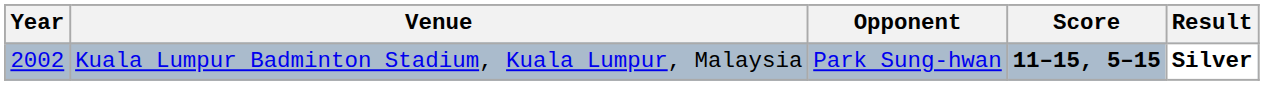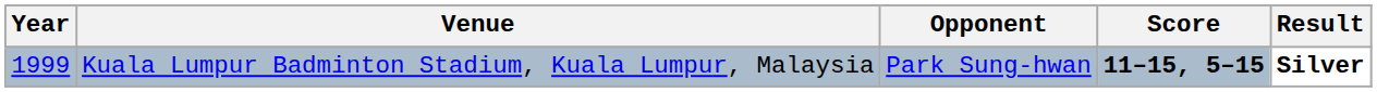 <table class="sortable wikitable" style="font-size: 90%;">
 <tr>
 <th>Year</th>
 <th>Venue</th>
 <th>Opponent</th>
 <th>Score</th>
 <th>Result</th>
 </tr>
 <tr style="background:#AABBCC">
-<td align="center"><a href='#'>2002</a></td>
+<td align="center"><a href='#'>1999</a></td>
 <td align="left"><a href='#'>Kuala Lumpur Badminton Stadium</a>, <a href='#'>Kuala Lumpur</a>, Malaysia</td>
 <td align="left"> <a href='#'>Park Sung-hwan</a></td>
 <td align="left"><strong>11–15, 5–15</strong></td>
 <td style="text-align:left; background:white"> <strong>Silver</strong></td>
 </tr>
 </table>
